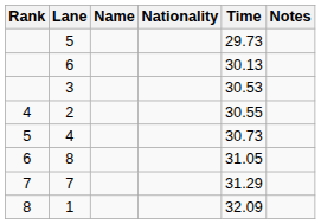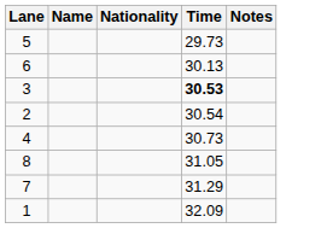 <table class="wikitable sortable" style="text-align:center">
 <tr>
-<th>Rank</th>
 <th>Lane</th>
 <th>Name</th>
 <th>Nationality</th>
 <th>Time</th>
 <th>Notes</th>
 </tr>
 <tr>
-<td></td>
 <td>5</td>
 <td align=left></td>
 <td align=left></td>
 <td>29.73</td>
 <td><strong></strong></td>
 </tr>
 <tr>
-<td></td>
 <td>6</td>
 <td align=left></td>
 <td align=left></td>
 <td>30.13</td>
 <td></td>
 </tr>
 <tr>
-<td></td>
 <td>3</td>
 <td align=left></td>
 <td align=left></td>
-<td>30.53</td>
+<td><strong>30.53</strong></td>
 <td></td>
 </tr>
 <tr>
-<td>4</td>
 <td>2</td>
 <td align=left></td>
 <td align=left></td>
-<td>30.55</td>
+<td>30.54</td>
 <td></td>
 </tr>
 <tr>
-<td>5</td>
 <td>4</td>
 <td align=left></td>
 <td align=left></td>
 <td>30.73</td>
 <td></td>
 </tr>
 <tr>
-<td>6</td>
 <td>8</td>
 <td align=left></td>
 <td align=left></td>
 <td>31.05</td>
 <td></td>
 </tr>
 <tr>
 <td>7</td>
-<td>7</td>
 <td align=left></td>
 <td align=left></td>
 <td>31.29</td>
 <td></td>
 </tr>
 <tr>
-<td>8</td>
 <td>1</td>
 <td align=left></td>
 <td align=left></td>
 <td>32.09</td>
 <td></td>
 </tr>
 </table>
